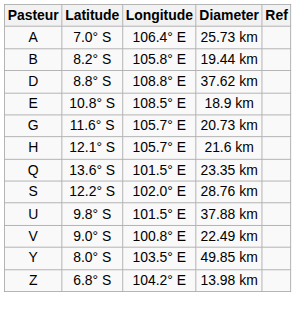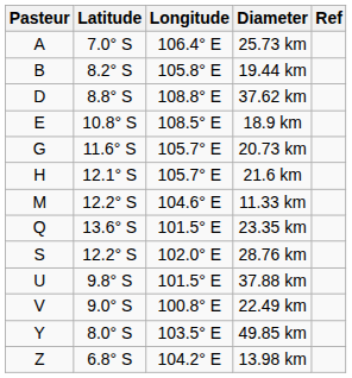 <table class="wikitable" style="text-align: center;">
 <tr>
 <th>Pasteur</th>
 <th>Latitude</th>
 <th>Longitude</th>
 <th>Diameter</th>
 <th>Ref</th>
 </tr>
 <tr>
 <td>A</td>
 <td>7.0° S</td>
 <td>106.4° E</td>
 <td>25.73 km</td>
 <td></td>
 </tr>
 <tr>
 <td>B</td>
 <td>8.2° S</td>
 <td>105.8° E</td>
 <td>19.44 km</td>
 <td></td>
 </tr>
 <tr>
 <td>D</td>
 <td>8.8° S</td>
 <td>108.8° E</td>
 <td>37.62 km</td>
 <td></td>
 </tr>
 <tr>
 <td>E</td>
 <td>10.8° S</td>
 <td>108.5° E</td>
 <td>18.9 km</td>
 <td></td>
 </tr>
 <tr>
 <td>G</td>
 <td>11.6° S</td>
 <td>105.7° E</td>
 <td>20.73 km</td>
 <td></td>
 </tr>
 <tr>
 <td>H</td>
 <td>12.1° S</td>
 <td>105.7° E</td>
 <td>21.6 km</td>
 <td></td>
 </tr>
 <tr>
+<td>M</td>
+<td>12.2° S</td>
+<td>104.6° E</td>
+<td>11.33 km</td>
+<td></td>
+</tr>
+<tr>
 <td>Q</td>
 <td>13.6° S</td>
 <td>101.5° E</td>
 <td>23.35 km</td>
 <td></td>
 </tr>
 <tr>
 <td>S</td>
 <td>12.2° S</td>
 <td>102.0° E</td>
 <td>28.76 km</td>
 <td></td>
 </tr>
 <tr>
 <td>U</td>
 <td>9.8° S</td>
 <td>101.5° E</td>
 <td>37.88 km</td>
 <td></td>
 </tr>
 <tr>
 <td>V</td>
 <td>9.0° S</td>
 <td>100.8° E</td>
 <td>22.49 km</td>
 <td></td>
 </tr>
 <tr>
 <td>Y</td>
 <td>8.0° S</td>
 <td>103.5° E</td>
 <td>49.85 km</td>
 <td></td>
 </tr>
 <tr>
 <td>Z</td>
 <td>6.8° S</td>
 <td>104.2° E</td>
 <td>13.98 km</td>
 <td></td>
 </tr>
 </table>
